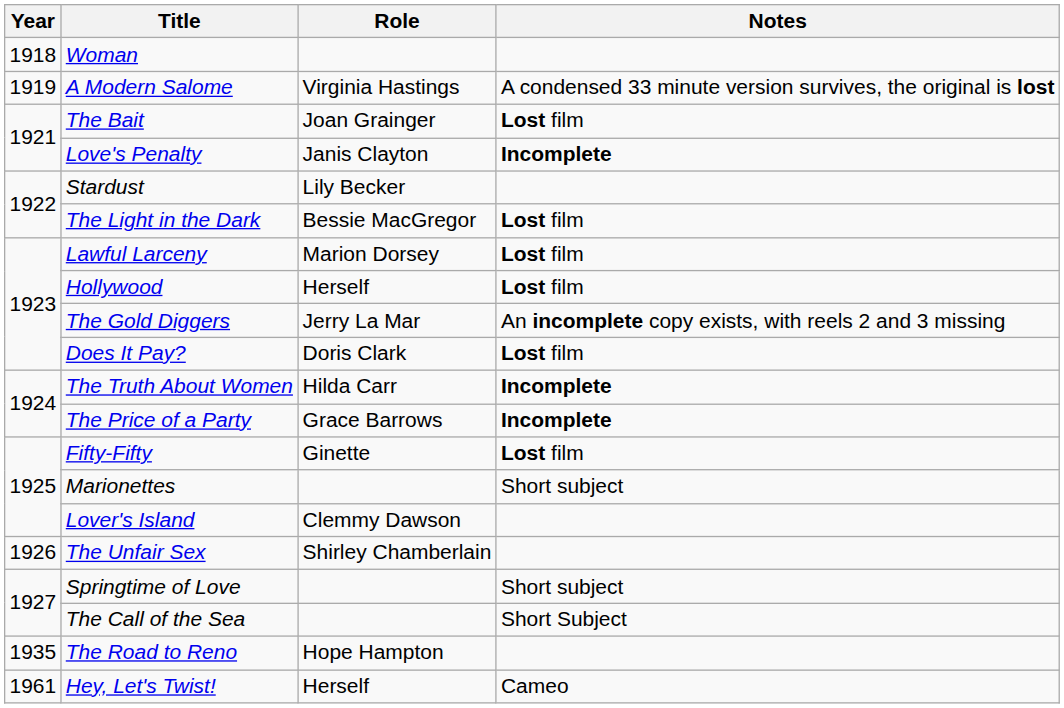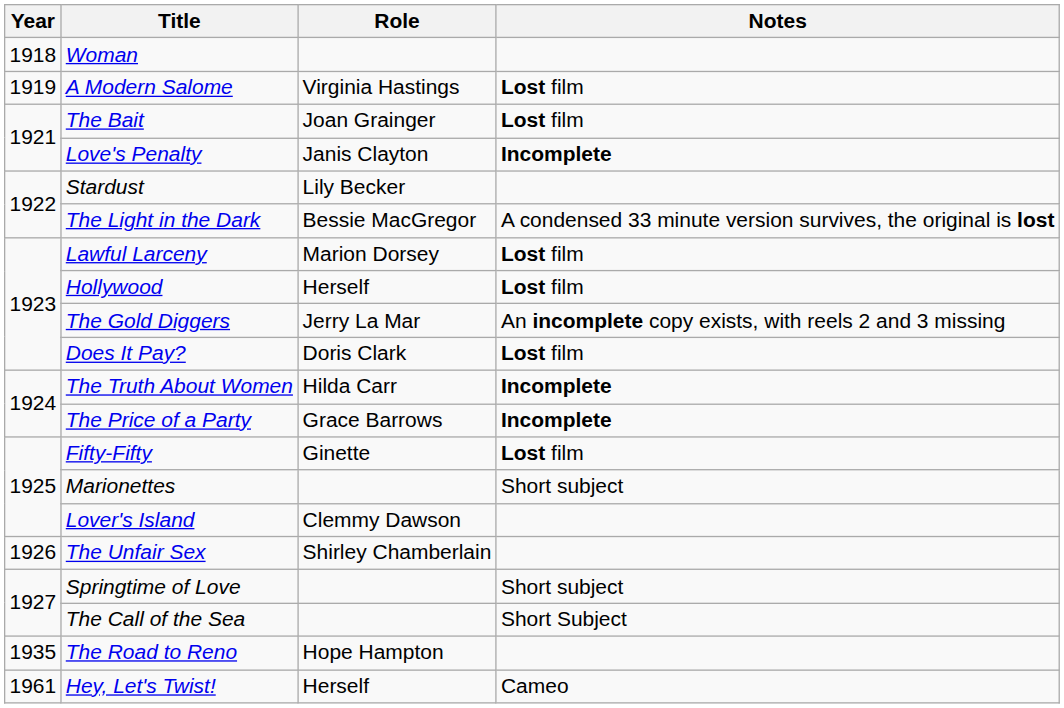 <table class="wikitable sortable">
 <tr>
 <th class="unsortable">Year</th>
 <th>Title</th>
 <th>Role</th>
 <th class="unsortable">Notes</th>
 </tr>
 <tr>
 <td>1918</td>
 <td><em><a href='#'>Woman</a></em></td>
 <td></td>
 <td></td>
 </tr>
 <tr>
 <td>1919</td>
 <td><em><a href='#'>A Modern Salome</a></em></td>
 <td>Virginia Hastings</td>
-<td>A condensed 33 minute version survives, the original is <strong>lost</strong></td>
+<td><strong>Lost</strong> film</td>
 </tr>
 <tr>
 <td rowspan=2>1921</td>
 <td><em><a href='#'>The Bait</a></em></td>
 <td>Joan Grainger</td>
 <td><strong>Lost</strong> film</td>
 </tr>
 <tr>
 <td><em><a href='#'>Love's Penalty</a></em></td>
 <td>Janis Clayton</td>
 <td><strong>Incomplete</strong></td>
 </tr>
 <tr>
 <td rowspan=2>1922</td>
 <td><em>Stardust</em></td>
 <td>Lily Becker</td>
 <td></td>
 </tr>
 <tr>
 <td><em><a href='#'>The Light in the Dark</a></em></td>
 <td>Bessie MacGregor</td>
-<td><strong>Lost</strong> film</td>
+<td>A condensed 33 minute version survives, the original is <strong>lost</strong></td>
 </tr>
 <tr>
 <td rowspan=4>1923</td>
 <td><em><a href='#'>Lawful Larceny</a></em></td>
 <td>Marion Dorsey</td>
 <td><strong>Lost</strong> film</td>
 </tr>
 <tr>
 <td><em><a href='#'>Hollywood</a></em></td>
 <td>Herself</td>
 <td><strong>Lost</strong> film</td>
 </tr>
 <tr>
 <td><em><a href='#'>The Gold Diggers</a></em></td>
 <td>Jerry La Mar</td>
 <td>An <strong>incomplete</strong> copy exists, with reels 2 and 3 missing</td>
 </tr>
 <tr>
 <td><em><a href='#'>Does It Pay?</a></em></td>
 <td>Doris Clark</td>
 <td><strong>Lost</strong> film</td>
 </tr>
 <tr>
 <td rowspan=2>1924</td>
 <td><em><a href='#'>The Truth About Women</a></em></td>
 <td>Hilda Carr</td>
 <td><strong>Incomplete</strong></td>
 </tr>
 <tr>
 <td><em><a href='#'>The Price of a Party</a></em></td>
 <td>Grace Barrows</td>
 <td><strong>Incomplete</strong></td>
 </tr>
 <tr>
 <td rowspan=3>1925</td>
 <td><em><a href='#'>Fifty-Fifty</a></em></td>
 <td>Ginette</td>
 <td><strong>Lost</strong> film</td>
 </tr>
 <tr>
 <td><em>Marionettes</em></td>
 <td></td>
 <td>Short subject</td>
 </tr>
 <tr>
 <td><em><a href='#'>Lover's Island</a></em></td>
 <td>Clemmy Dawson</td>
 <td></td>
 </tr>
 <tr>
 <td>1926</td>
 <td><em><a href='#'>The Unfair Sex</a></em></td>
 <td>Shirley Chamberlain</td>
 <td></td>
 </tr>
 <tr>
 <td rowspan=2>1927</td>
 <td><em>Springtime of Love</em></td>
 <td></td>
 <td>Short subject</td>
 </tr>
 <tr>
 <td><em>The Call of the Sea</em></td>
 <td></td>
 <td>Short Subject</td>
 </tr>
 <tr>
 <td>1935</td>
 <td><em><a href='#'>The Road to Reno</a></em></td>
 <td>Hope Hampton</td>
 <td></td>
 </tr>
 <tr>
 <td>1961</td>
 <td><em><a href='#'>Hey, Let's Twist!</a></em></td>
 <td>Herself</td>
 <td>Cameo</td>
 </tr>
 </table>
